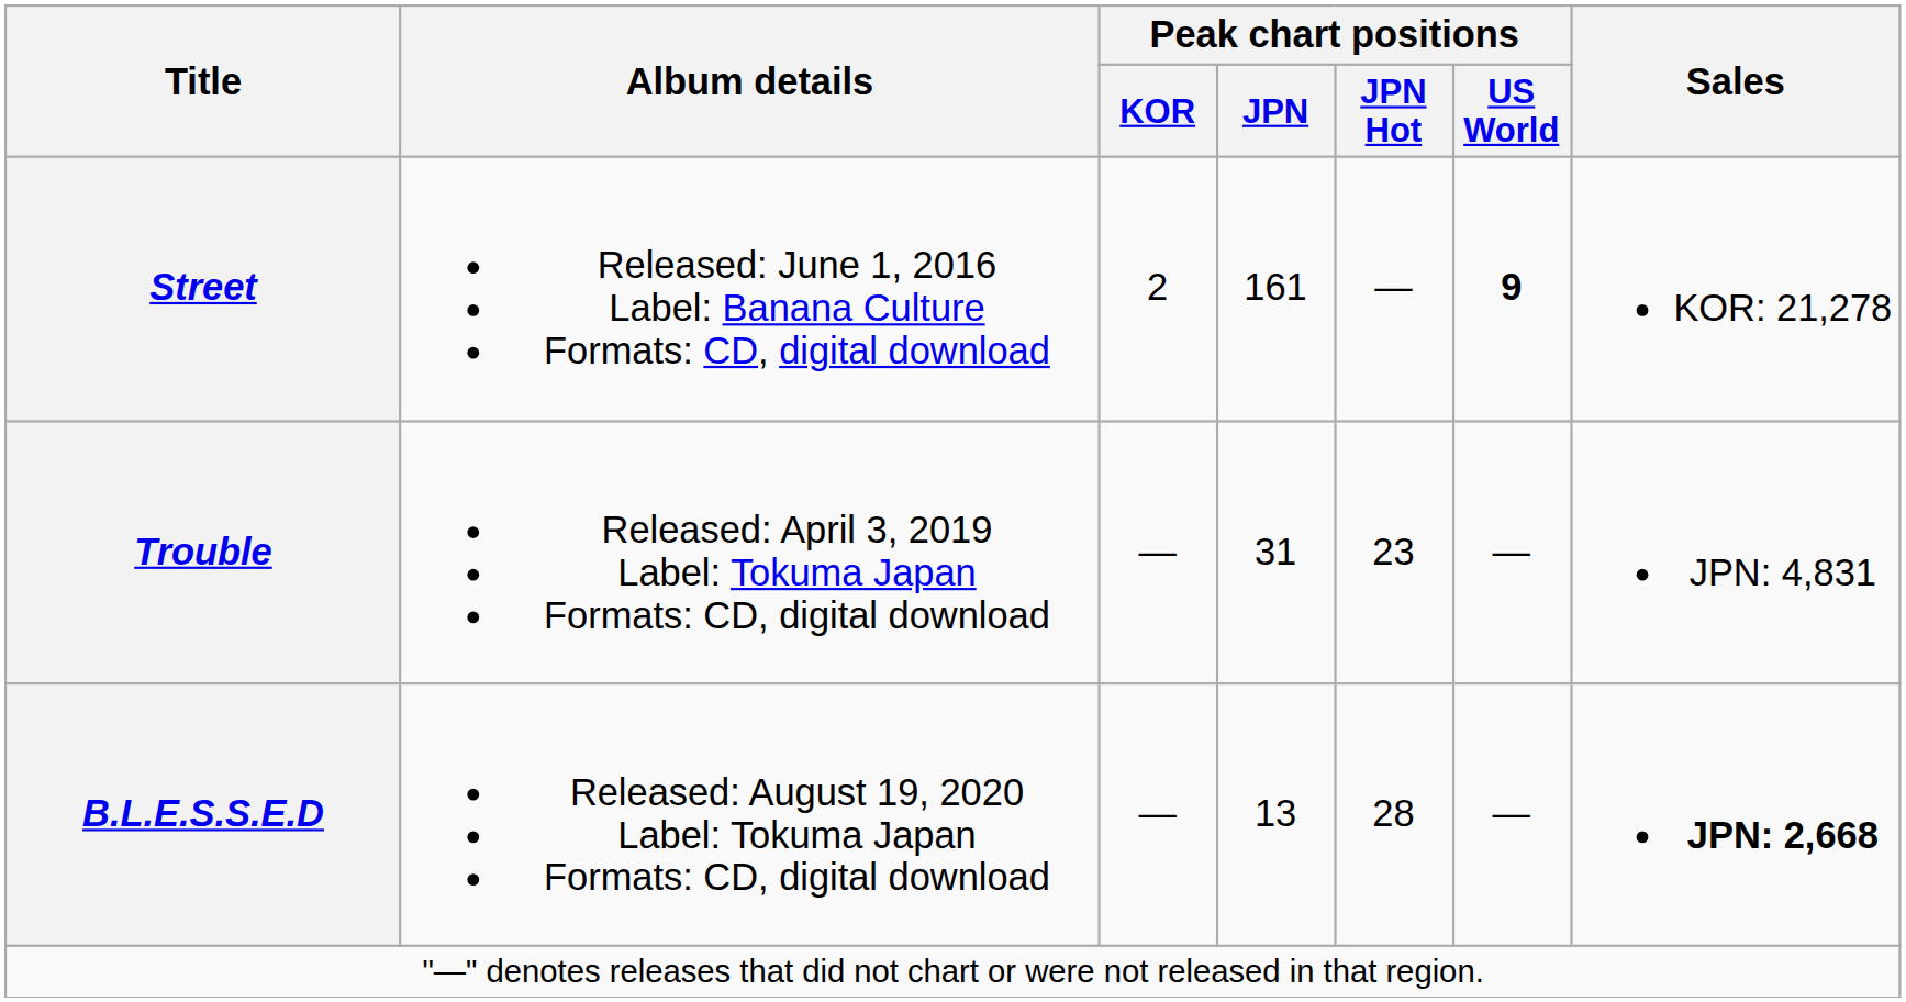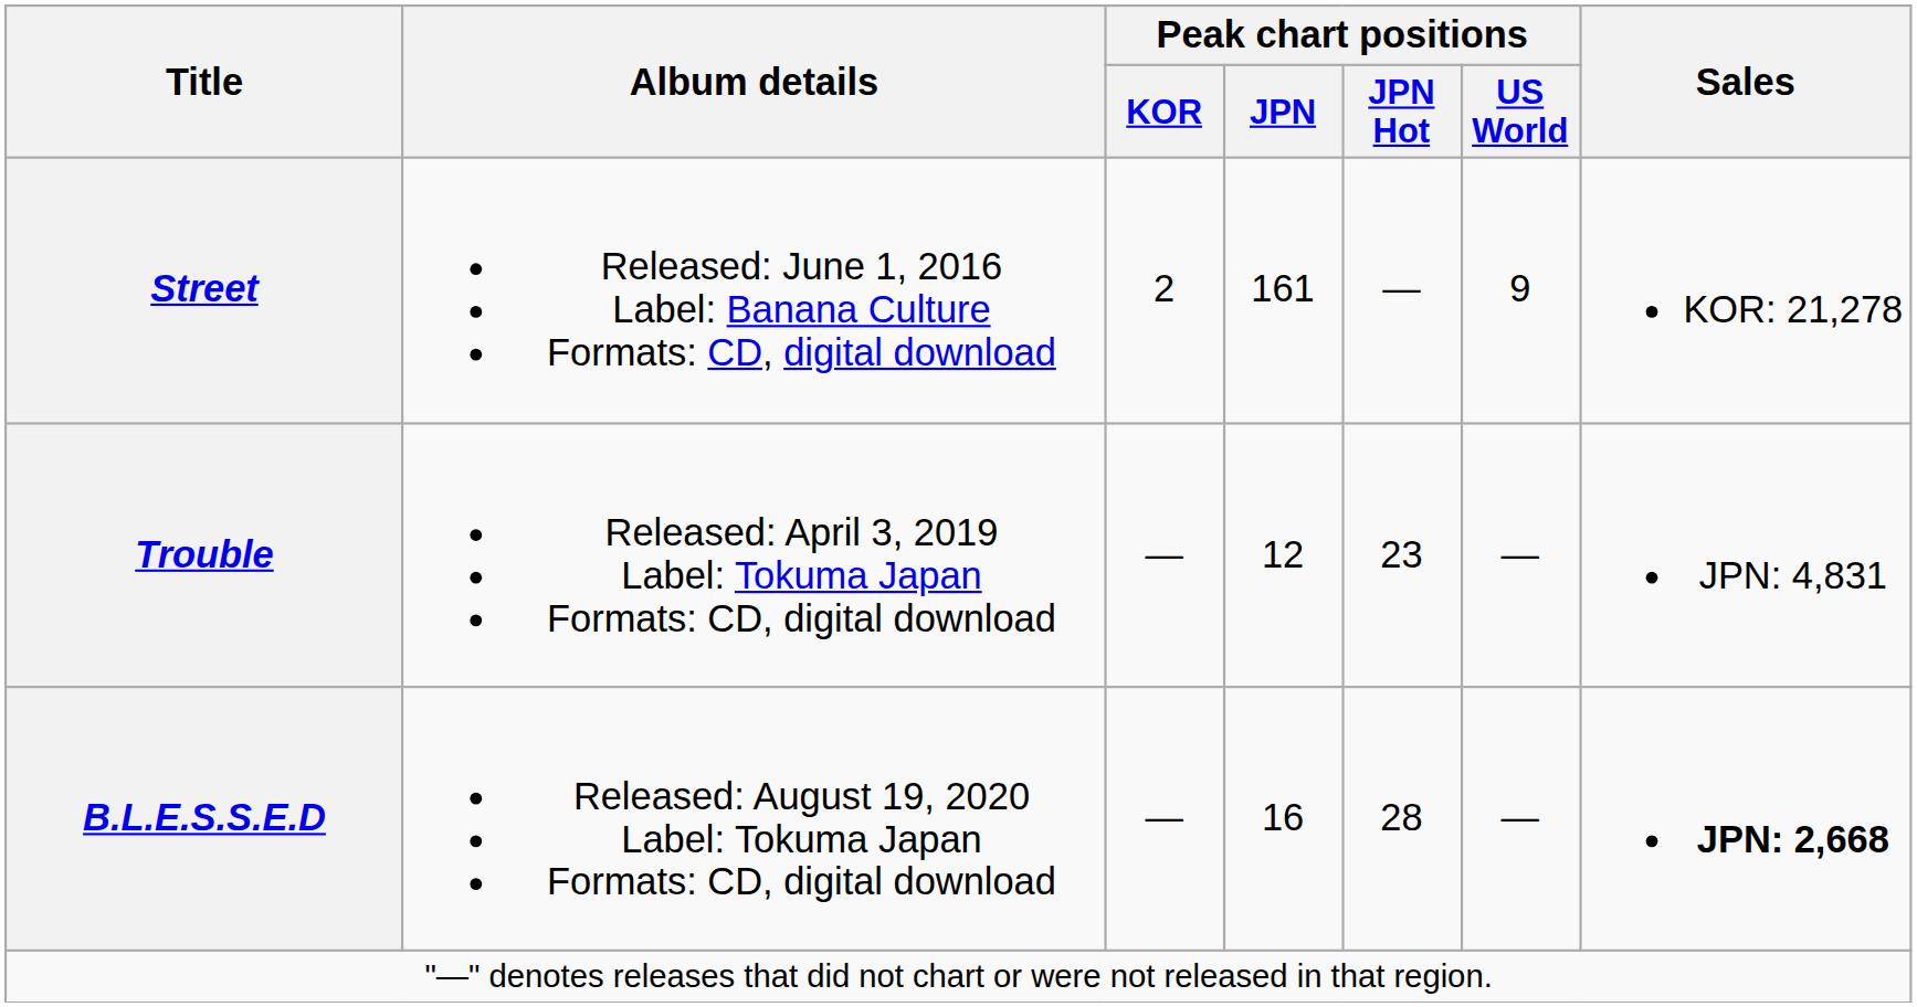 <table class="wikitable plainrowheaders" style="text-align:center">
 <tr>
 <th scope="col" rowspan="2" style="width:10em">Title</th>
 <th scope="col" rowspan="2" style="width:18em">Album details</th>
 <th scope="col" colspan="4">Peak chart positions</th>
 <th scope="col" rowspan="2">Sales</th>
 </tr>
 <tr>
 <th scope="col" style="width:3em;font-size:90%"><a href='#'>KOR</a><br></th>
 <th scope="col" style="width:3em;font-size:90%"><a href='#'>JPN</a><br></th>
 <th scope="col" style="width:3em;font-size:90%"><a href='#'>JPN <br>Hot</a><br></th>
 <th scope="col" style="width:3em;font-size:90%"><a href='#'>US World</a><br></th>
 </tr>
 <tr>
 <th scope="row"><em><a href='#'>Street</a></em></th>
 <td><br><ul><li>Released: June 1, 2016 </li><li>Label: <a href='#'>Banana Culture</a></li><li>Formats: <a href='#'>CD</a>, <a href='#'>digital download</a></li></ul></td>
 <td>2</td>
 <td>161</td>
 <td>—</td>
-<td><strong>9</strong></td>
+<td>9</td>
 <td><br><ul><li>KOR: 21,278</li></ul></td>
 </tr>
 <tr>
 <th scope="row"><em><a href='#'>Trouble</a></em></th>
 <td><br><ul><li>Released: April 3, 2019 </li><li>Label: <a href='#'>Tokuma Japan</a></li><li>Formats: CD, digital download</li></ul></td>
 <td>—</td>
-<td>31</td>
+<td>12</td>
 <td>23</td>
 <td>—</td>
 <td><br><ul><li>JPN: 4,831</li></ul></td>
 </tr>
 <tr>
 <th scope="row"><em><a href='#'>B.L.E.S.S.E.D</a></em></th>
 <td><br><ul><li>Released: August 19, 2020 </li><li>Label: Tokuma Japan</li><li>Formats: CD, digital download</li></ul></td>
 <td>—</td>
-<td>13</td>
+<td>16</td>
 <td>28</td>
 <td>—</td>
 <td><strong><br><ul><li>JPN: 2,668</li></ul></strong></td>
 </tr>
 <tr>
 <td colspan="8" style="font-size:85%">"—" denotes releases that did not chart or were not released in that region.</td>
 </tr>
 </table>
